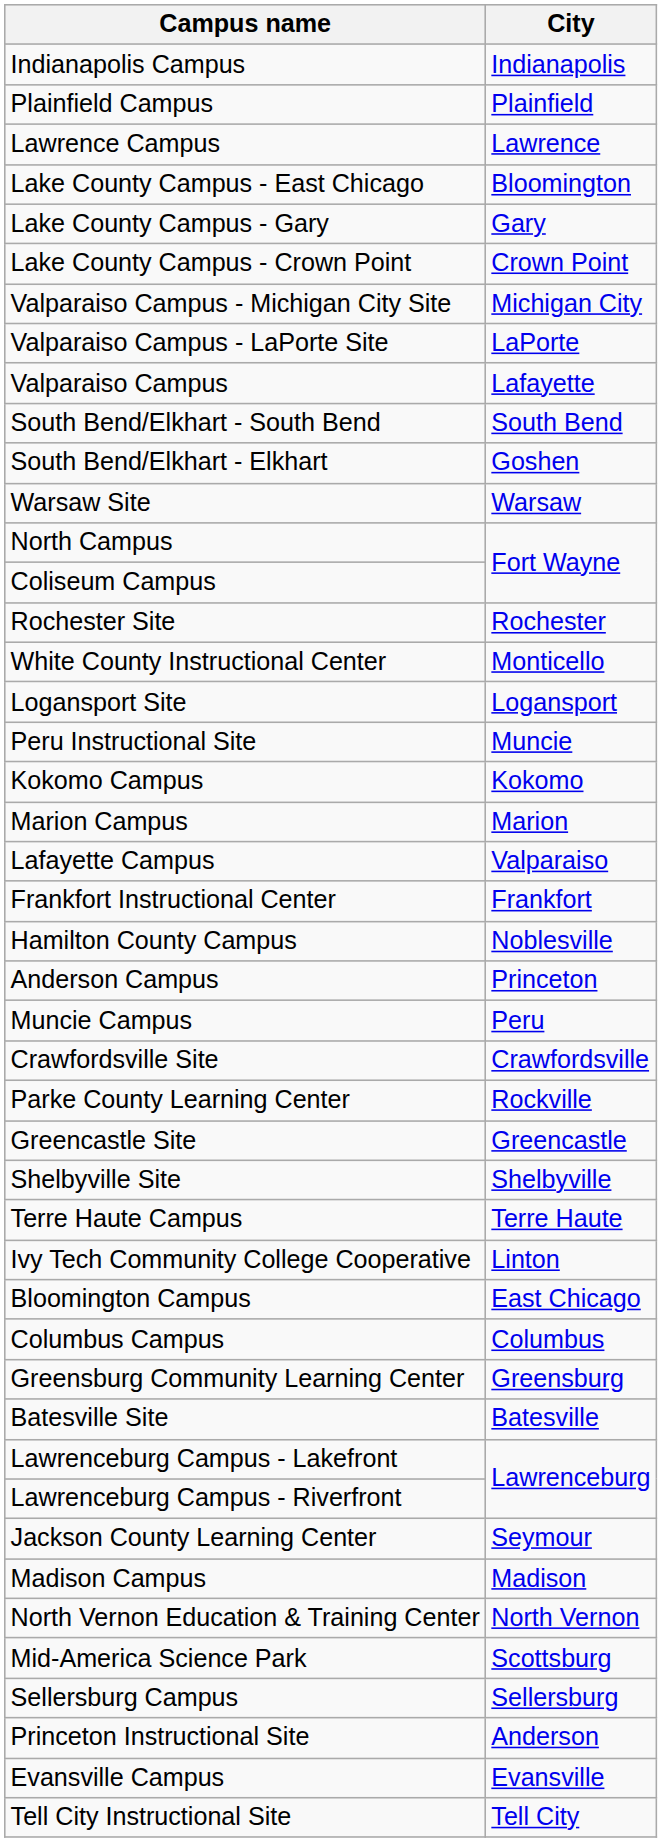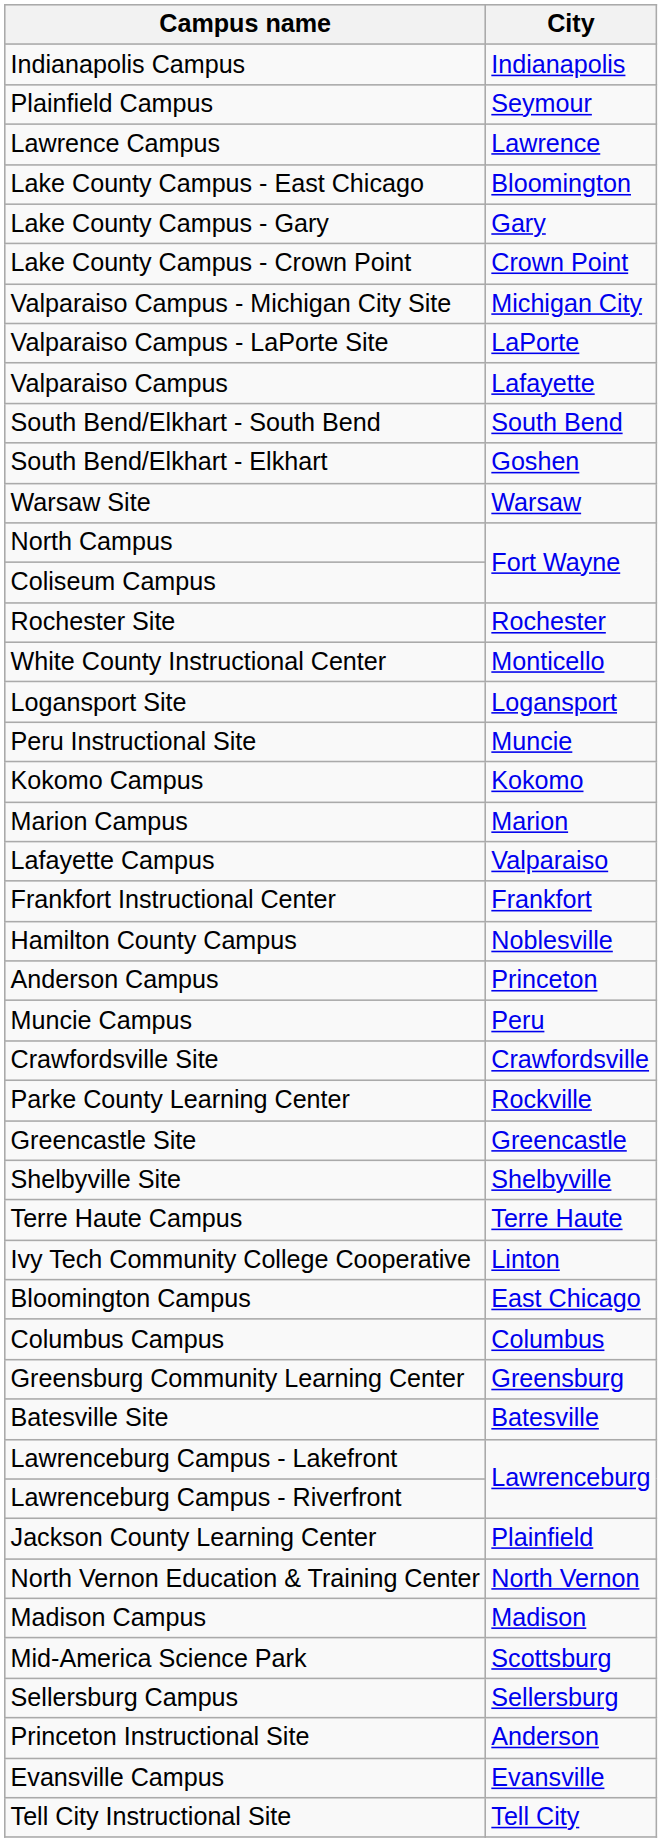 <table class="wikitable sortable">
 <tr>
 <th>Campus name</th>
 <th>City</th>
 </tr>
 <tr>
 <td>Indianapolis Campus</td>
 <td><a href='#'>Indianapolis</a></td>
 </tr>
 <tr>
 <td>Plainfield Campus</td>
-<td><a href='#'>Plainfield</a></td>
+<td><a href='#'>Seymour</a></td>
 </tr>
 <tr>
 <td>Lawrence Campus</td>
 <td><a href='#'>Lawrence</a></td>
 </tr>
 <tr>
 <td>Lake County Campus - East Chicago</td>
 <td><a href='#'>Bloomington</a></td>
 </tr>
 <tr>
 <td>Lake County Campus - Gary</td>
 <td><a href='#'>Gary</a></td>
 </tr>
 <tr>
 <td>Lake County Campus - Crown Point</td>
 <td><a href='#'>Crown Point</a></td>
 </tr>
 <tr>
 <td>Valparaiso Campus - Michigan City Site</td>
 <td><a href='#'>Michigan City</a></td>
 </tr>
 <tr>
 <td>Valparaiso Campus - LaPorte Site</td>
 <td><a href='#'>LaPorte</a></td>
 </tr>
 <tr>
 <td>Valparaiso Campus</td>
 <td><a href='#'>Lafayette</a></td>
 </tr>
 <tr>
 <td>South Bend/Elkhart - South Bend</td>
 <td><a href='#'>South Bend</a></td>
 </tr>
 <tr>
 <td>South Bend/Elkhart - Elkhart</td>
 <td><a href='#'>Goshen</a></td>
 </tr>
 <tr>
 <td>Warsaw Site</td>
 <td><a href='#'>Warsaw</a></td>
 </tr>
 <tr>
 <td>North Campus</td>
 <td rowspan="2"><a href='#'>Fort Wayne</a></td>
 </tr>
 <tr>
 <td>Coliseum Campus</td>
 </tr>
 <tr>
 <td>Rochester Site</td>
 <td><a href='#'>Rochester</a></td>
 </tr>
 <tr>
 <td>White County Instructional Center</td>
 <td><a href='#'>Monticello</a></td>
 </tr>
 <tr>
 <td>Logansport Site</td>
 <td><a href='#'>Logansport</a></td>
 </tr>
 <tr>
 <td>Peru Instructional Site</td>
 <td><a href='#'>Muncie</a></td>
 </tr>
 <tr>
 <td>Kokomo Campus</td>
 <td><a href='#'>Kokomo</a></td>
 </tr>
 <tr>
 <td>Marion Campus</td>
 <td><a href='#'>Marion</a></td>
 </tr>
 <tr>
 <td>Lafayette Campus</td>
 <td><a href='#'>Valparaiso</a></td>
 </tr>
 <tr>
 <td>Frankfort Instructional Center</td>
 <td><a href='#'>Frankfort</a></td>
 </tr>
 <tr>
 <td>Hamilton County Campus</td>
 <td><a href='#'>Noblesville</a></td>
 </tr>
 <tr>
 <td>Anderson Campus</td>
 <td><a href='#'>Princeton</a></td>
 </tr>
 <tr>
 <td>Muncie Campus</td>
 <td><a href='#'>Peru</a></td>
 </tr>
 <tr>
 <td>Crawfordsville Site</td>
 <td><a href='#'>Crawfordsville</a></td>
 </tr>
 <tr>
 <td>Parke County Learning Center</td>
 <td><a href='#'>Rockville</a></td>
 </tr>
 <tr>
 <td>Greencastle Site</td>
 <td><a href='#'>Greencastle</a></td>
 </tr>
 <tr>
 <td>Shelbyville Site</td>
 <td><a href='#'>Shelbyville</a></td>
 </tr>
 <tr>
 <td>Terre Haute Campus</td>
 <td><a href='#'>Terre Haute</a></td>
 </tr>
 <tr>
 <td>Ivy Tech Community College Cooperative</td>
 <td><a href='#'>Linton</a></td>
 </tr>
 <tr>
 <td>Bloomington Campus</td>
 <td><a href='#'>East Chicago</a></td>
 </tr>
 <tr>
 <td>Columbus Campus</td>
 <td><a href='#'>Columbus</a></td>
 </tr>
 <tr>
 <td>Greensburg Community Learning Center</td>
 <td><a href='#'>Greensburg</a></td>
 </tr>
 <tr>
 <td>Batesville Site</td>
 <td><a href='#'>Batesville</a></td>
 </tr>
 <tr>
 <td>Lawrenceburg Campus - Lakefront</td>
 <td rowspan="2"><a href='#'>Lawrenceburg</a></td>
 </tr>
 <tr>
 <td>Lawrenceburg Campus - Riverfront</td>
 </tr>
 <tr>
 <td>Jackson County Learning Center</td>
-<td><a href='#'>Seymour</a></td>
+<td><a href='#'>Plainfield</a></td>
+</tr>
+<tr>
+<td>North Vernon Education & Training Center</td>
+<td><a href='#'>North Vernon</a></td>
 </tr>
 <tr>
 <td>Madison Campus</td>
 <td><a href='#'>Madison</a></td>
-</tr>
-<tr>
-<td>North Vernon Education & Training Center</td>
-<td><a href='#'>North Vernon</a></td>
 </tr>
 <tr>
 <td>Mid-America Science Park</td>
 <td><a href='#'>Scottsburg</a></td>
 </tr>
 <tr>
 <td>Sellersburg Campus</td>
 <td><a href='#'>Sellersburg</a></td>
 </tr>
 <tr>
 <td>Princeton Instructional Site</td>
 <td><a href='#'>Anderson</a></td>
 </tr>
 <tr>
 <td>Evansville Campus</td>
 <td><a href='#'>Evansville</a></td>
 </tr>
 <tr>
 <td>Tell City Instructional Site</td>
 <td><a href='#'>Tell City</a></td>
 </tr>
 </table>
